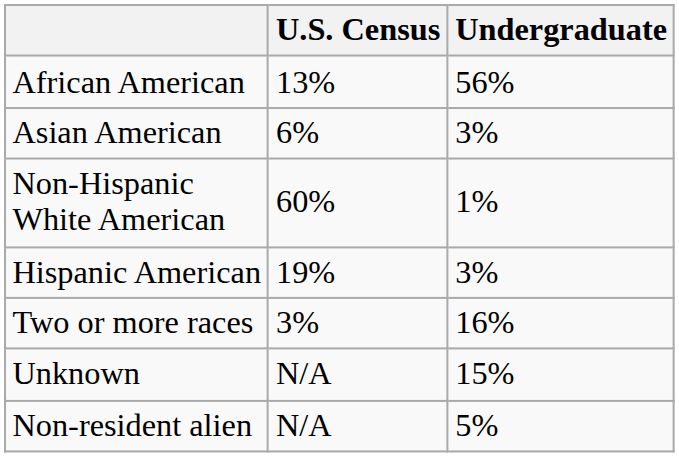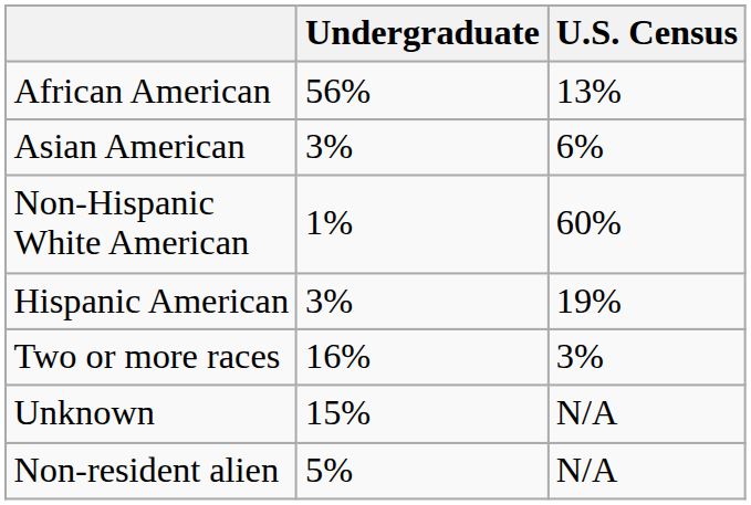 <table class="wikitable floatright">
 <tr>
 <th></th>
+<th>Undergraduate</th>
 <th>U.S. Census</th>
-<th>Undergraduate</th>
 </tr>
 <tr>
 <td>African American</td>
+<td>56%</td>
 <td>13%</td>
-<td>56%</td>
 </tr>
 <tr>
 <td>Asian American</td>
+<td>3%</td>
 <td>6%</td>
+</tr>
+<tr>
+<td>Non-Hispanic<br>White American</td>
+<td>1%</td>
+<td>60%</td>
+</tr>
+<tr>
+<td>Hispanic American</td>
+<td>3%</td>
+<td>19%</td>
+</tr>
+<tr>
+<td>Two or more races</td>
+<td>16%</td>
 <td>3%</td>
 </tr>
 <tr>
-<td>Non-Hispanic<br>White American</td>
-<td>60%</td>
-<td>1%</td>
-</tr>
-<tr>
-<td>Hispanic American</td>
-<td>19%</td>
-<td>3%</td>
-</tr>
-<tr>
-<td>Two or more races</td>
-<td>3%</td>
-<td>16%</td>
-</tr>
-<tr>
 <td>Unknown</td>
+<td>15%</td>
 <td>N/A</td>
-<td>15%</td>
 </tr>
 <tr>
 <td>Non-resident alien</td>
+<td>5%</td>
 <td>N/A</td>
-<td>5%</td>
 </tr>
 </table>
